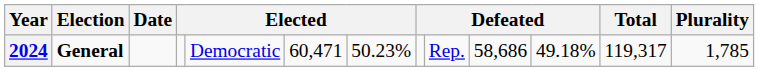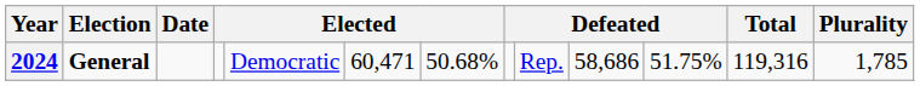 <table class="wikitable">
 <tr>
 <th>Year</th>
 <th>Election</th>
 <th>Date</th>
 <th colspan="4">Elected</th>
 <th colspan="4">Defeated</th>
 <th>Total</th>
 <th>Plurality</th>
 </tr>
 <tr>
 <th valign="top"><a href='#'>2024</a></th>
 <td valign="top"><strong>General</strong></td>
 <td valign="top"></td>
 <td valign="top"></td>
 <td valign="top" ><a href='#'>Democratic</a></td>
 <td valign="top" align="right">60,471</td>
-<td valign="top" align="right">50.23%</td>
+<td valign="top" align="right">50.68%</td>
 <td valign="top"></td>
 <td valign="top" ><a href='#'>Rep.</a></td>
 <td valign="top" align="right">58,686</td>
-<td valign="top" align="right">49.18%</td>
-<td valign="top" align="right">119,317</td>
+<td valign="top" align="right">51.75%</td>
+<td valign="top" align="right">119,316</td>
 <td valign="top" align="right">1,785</td>
 </tr>
 </table>
